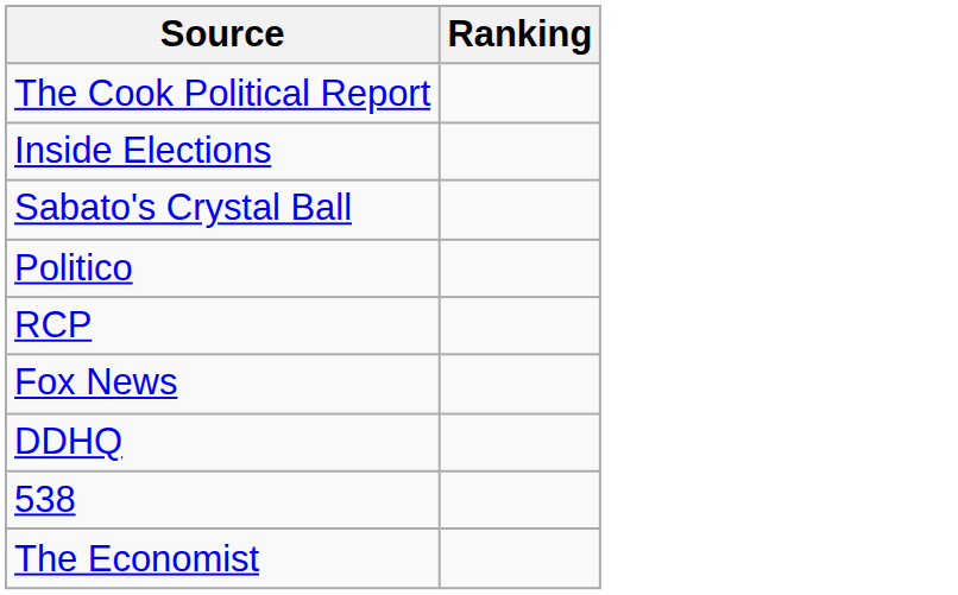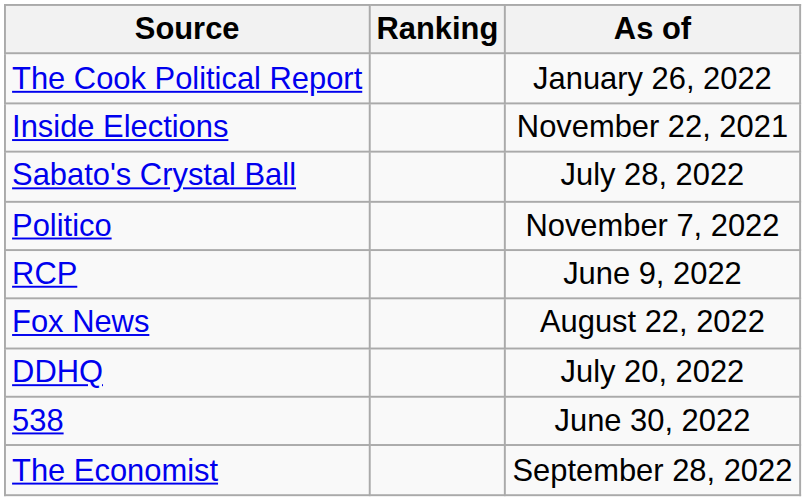 <table class="wikitable" style="text-align:center">
 <tr>
 <th>Source</th>
 <th>Ranking</th>
+<th>As of</th>
 </tr>
 <tr>
 <td align=left><a href='#'>The Cook Political Report</a></td>
 <td></td>
+<td>January 26, 2022</td>
 </tr>
 <tr>
 <td align=left><a href='#'>Inside Elections</a></td>
 <td></td>
+<td>November 22, 2021</td>
 </tr>
 <tr>
 <td align=left><a href='#'>Sabato's Crystal Ball</a></td>
 <td></td>
+<td>July 28, 2022</td>
 </tr>
 <tr>
 <td align="left"><a href='#'>Politico</a></td>
 <td></td>
+<td>November 7, 2022</td>
 </tr>
 <tr>
 <td align="left"><a href='#'>RCP</a></td>
 <td></td>
+<td>June 9, 2022</td>
 </tr>
 <tr>
 <td align=left><a href='#'>Fox News</a></td>
 <td></td>
+<td>August 22, 2022</td>
 </tr>
 <tr>
 <td align="left"><a href='#'>DDHQ</a></td>
 <td></td>
+<td>July 20, 2022</td>
 </tr>
 <tr>
 <td align="left"><a href='#'>538</a></td>
 <td></td>
+<td>June 30, 2022</td>
 </tr>
 <tr>
 <td align="left"><a href='#'>The Economist</a></td>
 <td></td>
+<td>September 28, 2022</td>
 </tr>
 </table>
